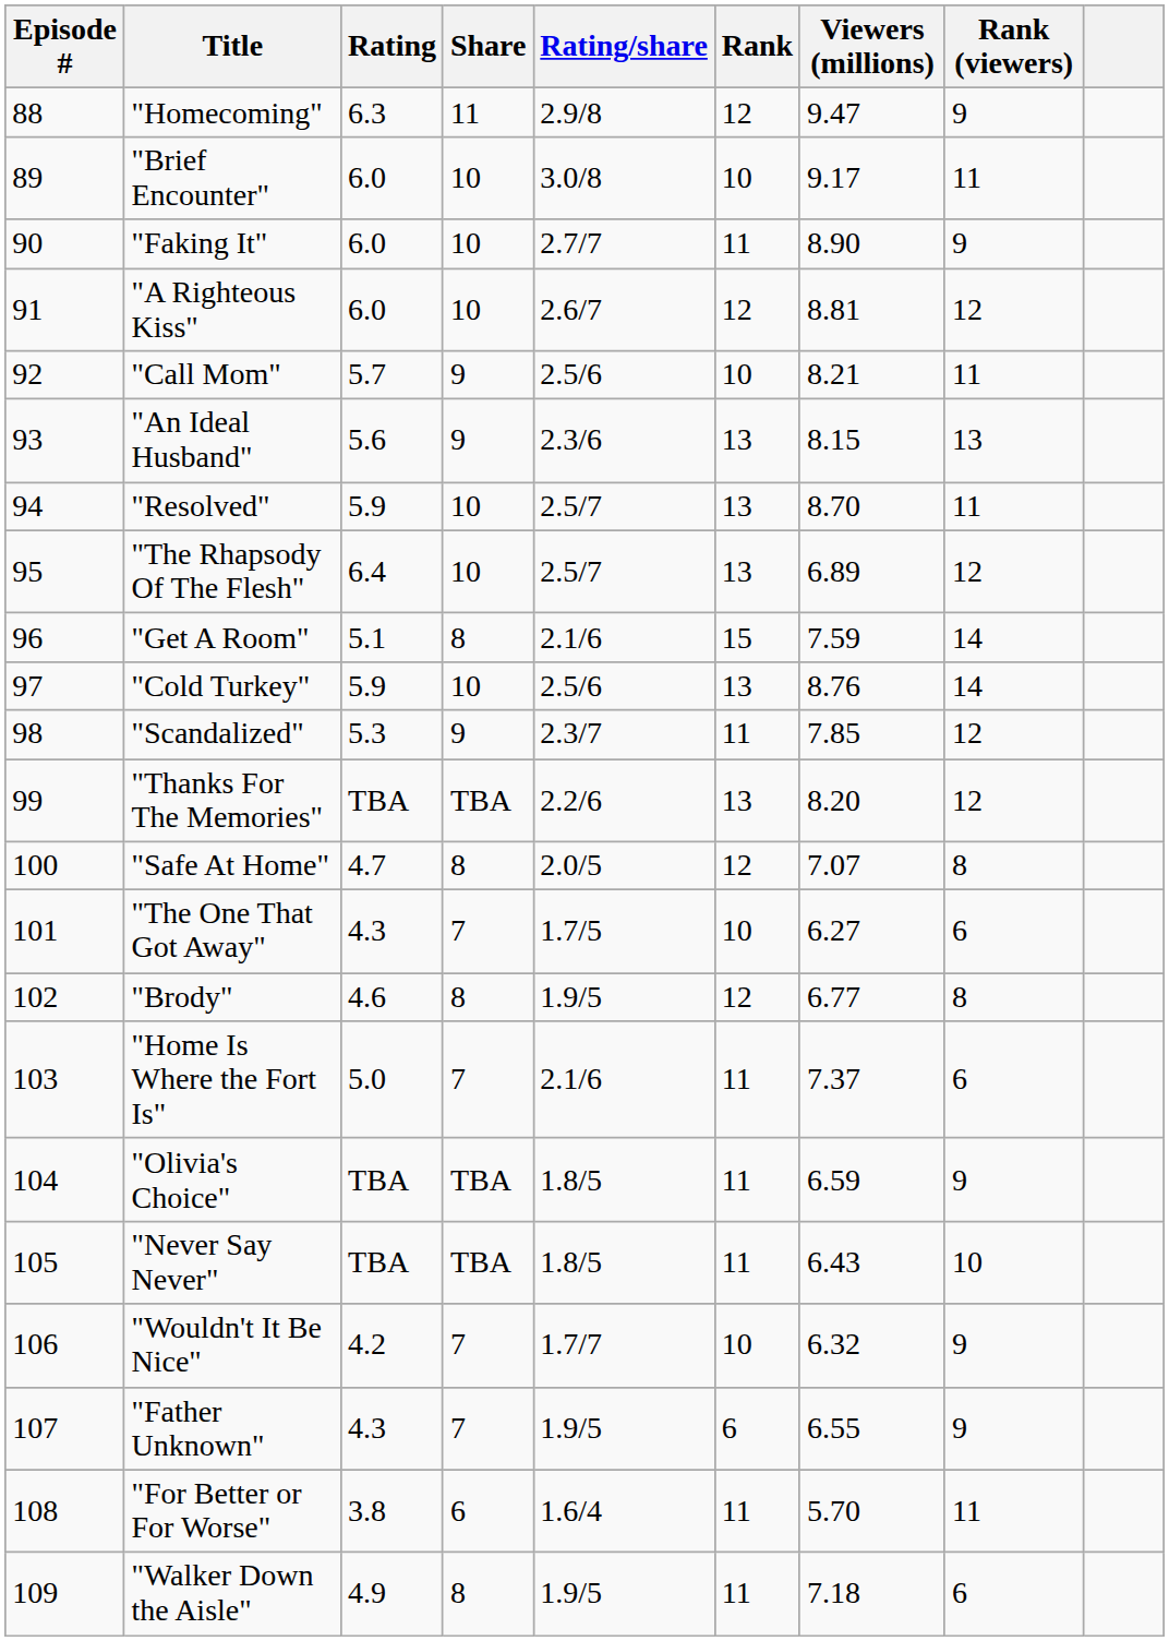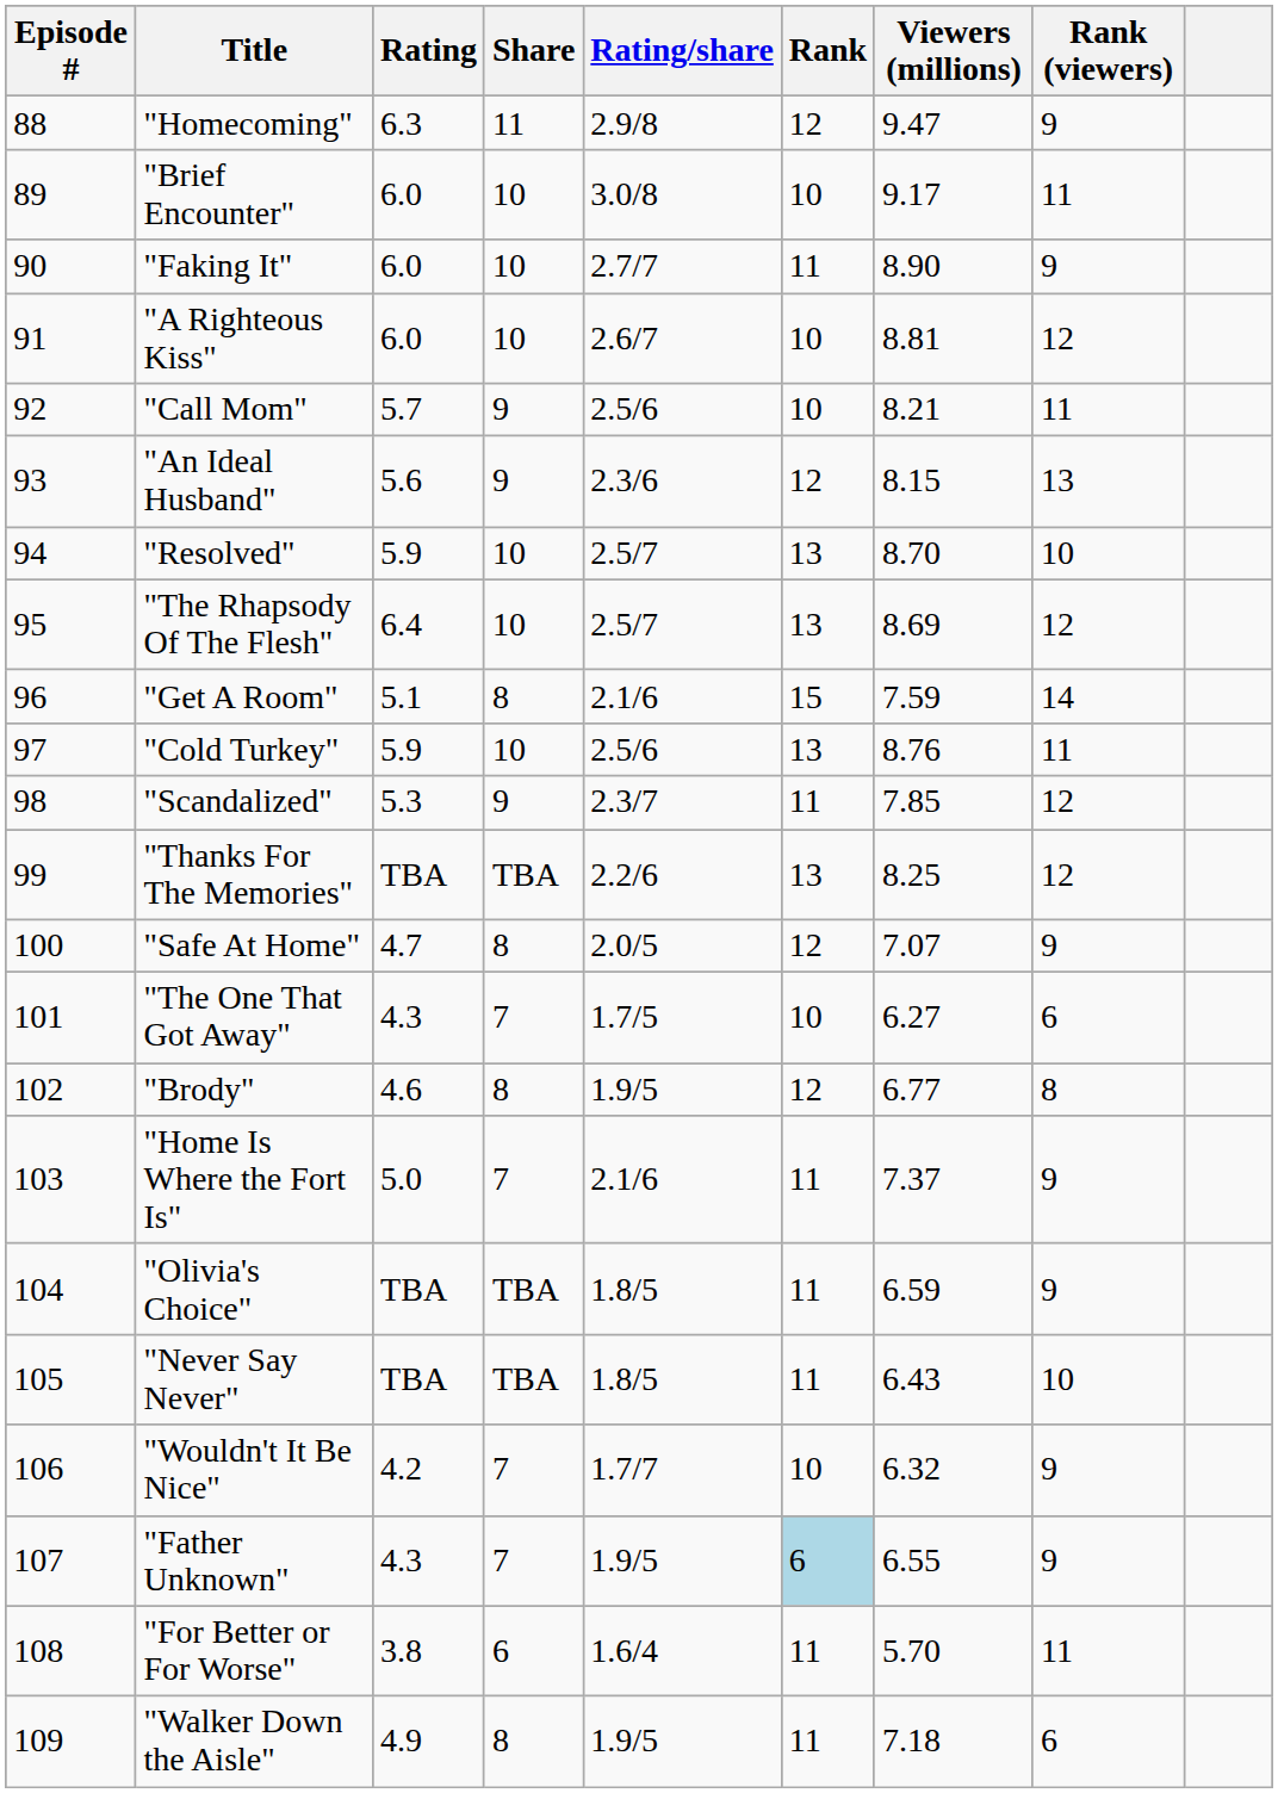 <table class="wikitable sortable">
 <tr>
 <th>Episode #</th>
 <th>Title</th>
 <th>Rating</th>
 <th>Share</th>
 <th><a href='#'>Rating/share</a> </th>
 <th>Rank </th>
 <th>Viewers (millions)</th>
 <th>Rank (viewers)</th>
 <th style="width:35px;" class="unsortable"></th>
 </tr>
 <tr>
 <td>88</td>
 <td style="text-align:left;">"Homecoming"</td>
 <td>6.3</td>
 <td>11</td>
 <td>2.9/8</td>
 <td>12</td>
 <td>9.47</td>
 <td>9</td>
 <td></td>
 </tr>
 <tr>
 <td>89</td>
 <td style="text-align:left;">"Brief Encounter"</td>
 <td>6.0</td>
 <td>10</td>
 <td>3.0/8</td>
 <td>10</td>
 <td>9.17</td>
 <td>11</td>
 <td></td>
 </tr>
 <tr>
 <td>90</td>
 <td style="text-align:left;">"Faking It"</td>
 <td>6.0</td>
 <td>10</td>
 <td>2.7/7</td>
 <td>11</td>
 <td>8.90</td>
 <td>9</td>
 <td></td>
 </tr>
 <tr>
 <td>91</td>
 <td style="text-align:left;">"A Righteous Kiss"</td>
 <td>6.0</td>
 <td>10</td>
 <td>2.6/7</td>
-<td>12</td>
+<td>10</td>
 <td>8.81</td>
 <td>12</td>
 <td></td>
 </tr>
 <tr>
 <td>92</td>
 <td style="text-align:left;">"Call Mom"</td>
 <td>5.7</td>
 <td>9</td>
 <td>2.5/6</td>
 <td>10</td>
 <td>8.21</td>
 <td>11</td>
 <td></td>
 </tr>
 <tr>
 <td>93</td>
 <td style="text-align:left;">"An Ideal Husband"</td>
 <td>5.6</td>
 <td>9</td>
 <td>2.3/6</td>
-<td>13</td>
+<td>12</td>
 <td>8.15</td>
 <td>13</td>
 <td></td>
 </tr>
 <tr>
 <td>94</td>
 <td style="text-align:left;">"Resolved"</td>
 <td>5.9</td>
 <td>10</td>
 <td>2.5/7</td>
 <td>13</td>
 <td>8.70</td>
-<td>11</td>
+<td>10</td>
 <td></td>
 </tr>
 <tr>
 <td>95</td>
 <td style="text-align:left;">"The Rhapsody Of The Flesh"</td>
 <td>6.4</td>
 <td>10</td>
 <td>2.5/7</td>
 <td>13</td>
-<td>6.89</td>
+<td>8.69</td>
 <td>12</td>
 <td></td>
 </tr>
 <tr>
 <td>96</td>
 <td style="text-align:left;">"Get A Room"</td>
 <td>5.1</td>
 <td>8</td>
 <td>2.1/6</td>
 <td>15</td>
 <td>7.59</td>
 <td>14</td>
 <td></td>
 </tr>
 <tr>
 <td>97</td>
 <td style="text-align:left;">"Cold Turkey"</td>
 <td>5.9</td>
 <td>10</td>
 <td>2.5/6</td>
 <td>13</td>
 <td>8.76</td>
-<td>14</td>
+<td>11</td>
 <td></td>
 </tr>
 <tr>
 <td>98</td>
 <td style="text-align:left;">"Scandalized"</td>
 <td>5.3</td>
 <td>9</td>
 <td>2.3/7</td>
 <td>11</td>
 <td>7.85</td>
 <td>12</td>
 <td></td>
 </tr>
 <tr>
 <td>99</td>
 <td style="text-align:left;">"Thanks For The Memories"</td>
 <td>TBA</td>
 <td>TBA</td>
 <td>2.2/6</td>
 <td>13</td>
-<td>8.20</td>
+<td>8.25</td>
 <td>12</td>
 <td></td>
 </tr>
 <tr>
 <td>100</td>
 <td style="text-align:left;">"Safe At Home"</td>
 <td>4.7</td>
 <td>8</td>
 <td>2.0/5</td>
 <td>12</td>
 <td>7.07</td>
-<td>8</td>
+<td>9</td>
 <td></td>
 </tr>
 <tr>
 <td>101</td>
 <td style="text-align:left;">"The One That Got Away"</td>
 <td>4.3</td>
 <td>7</td>
 <td>1.7/5</td>
 <td>10</td>
 <td>6.27</td>
 <td>6</td>
 <td></td>
 </tr>
 <tr>
 <td>102</td>
 <td style="text-align:left;">"Brody"</td>
 <td>4.6</td>
 <td>8</td>
 <td>1.9/5</td>
 <td>12</td>
 <td>6.77</td>
 <td>8</td>
 <td></td>
 </tr>
 <tr>
 <td>103</td>
 <td style="text-align:left;">"Home Is Where the Fort Is"</td>
 <td>5.0</td>
 <td>7</td>
 <td>2.1/6</td>
 <td>11</td>
 <td>7.37</td>
-<td>6</td>
+<td>9</td>
 <td></td>
 </tr>
 <tr>
 <td>104</td>
 <td style="text-align:left;">"Olivia's Choice"</td>
 <td>TBA</td>
 <td>TBA</td>
 <td>1.8/5</td>
 <td>11</td>
 <td>6.59</td>
 <td>9</td>
 <td></td>
 </tr>
 <tr>
 <td>105</td>
 <td style="text-align:left;">"Never Say Never"</td>
 <td>TBA</td>
 <td>TBA</td>
 <td>1.8/5</td>
 <td>11</td>
 <td>6.43</td>
 <td>10</td>
 <td></td>
 </tr>
 <tr>
 <td>106</td>
 <td style="text-align:left;">"Wouldn't It Be Nice"</td>
 <td>4.2</td>
 <td>7</td>
 <td>1.7/7</td>
 <td>10</td>
 <td>6.32</td>
 <td>9</td>
 <td></td>
 </tr>
 <tr>
 <td>107</td>
 <td style="text-align:left;">"Father Unknown"</td>
 <td>4.3</td>
 <td>7</td>
 <td>1.9/5</td>
-<td>6</td>
+<td style="background: lightblue;">6</td>
 <td>6.55</td>
 <td>9</td>
 <td></td>
 </tr>
 <tr>
 <td>108</td>
 <td style="text-align:left;">"For Better or For Worse"</td>
 <td>3.8</td>
 <td>6</td>
 <td>1.6/4</td>
 <td>11</td>
 <td>5.70</td>
 <td>11</td>
 <td></td>
 </tr>
 <tr>
 <td>109</td>
 <td style="text-align:left;">"Walker Down the Aisle"</td>
 <td>4.9</td>
 <td>8</td>
 <td>1.9/5</td>
 <td>11</td>
 <td>7.18</td>
 <td>6</td>
 <td></td>
 </tr>
 </table>
